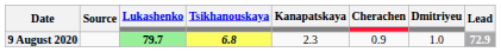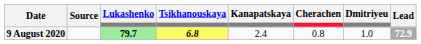 <table class="wikitable plainrowheaders" style="text-align:center;line-height:13px">
 <tr style="height:30px; background-color:#E9E9E9">
 <th scope="col" rowspan="2">Date</th>
 <th scope="col" rowspan="2">Source</th>
 <th scope="col"><a href='#'>Lukashenko</a></th>
 <th scope="col"><a href='#'>Tsikhanouskaya</a></th>
 <th scope="col">Kanapatskaya</th>
 <th scope="col">Cherachen</th>
 <th scope="col">Dmitriyeu</th>
 <th scope="col" rowspan="2">Lead</th>
 </tr>
 <tr>
 <th scope="col" style="background:grey;"></th>
 <th scope="col" style="background:grey;"></th>
 <th scope="col" style="background:grey;"></th>
 <th scope="col" style="background:#FF1133;"></th>
 <th scope="col" style="background:grey;"></th>
 </tr>
 <tr>
 <th scope="row">9 August 2020</th>
 <td></td>
 <td style="background:#97ef97"><strong>79.7</strong></td>
 <td style="background:#fcfc63"><strong><em>6.8</em></strong></td>
-<td>2.3</td>
-<td>0.9</td>
+<td>2.4</td>
+<td>0.8</td>
 <td>1.0</td>
 <td style="background:darkgrey; color:white;"><strong>72.9</strong></td>
 </tr>
 </table>
